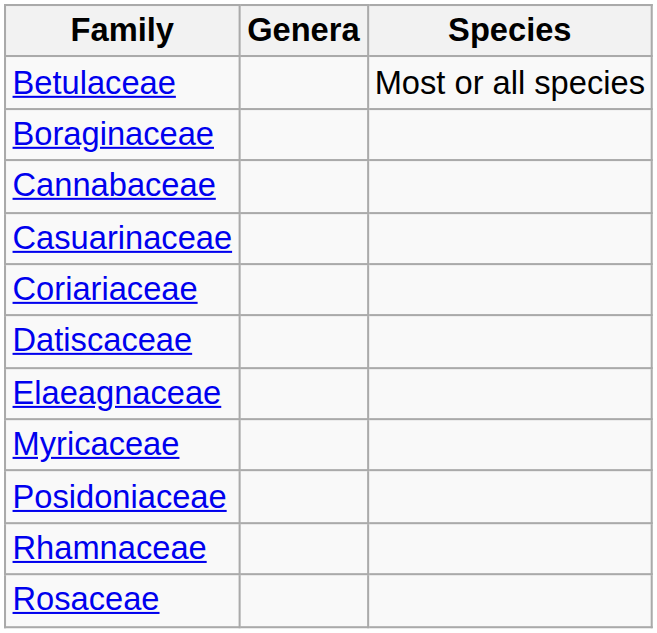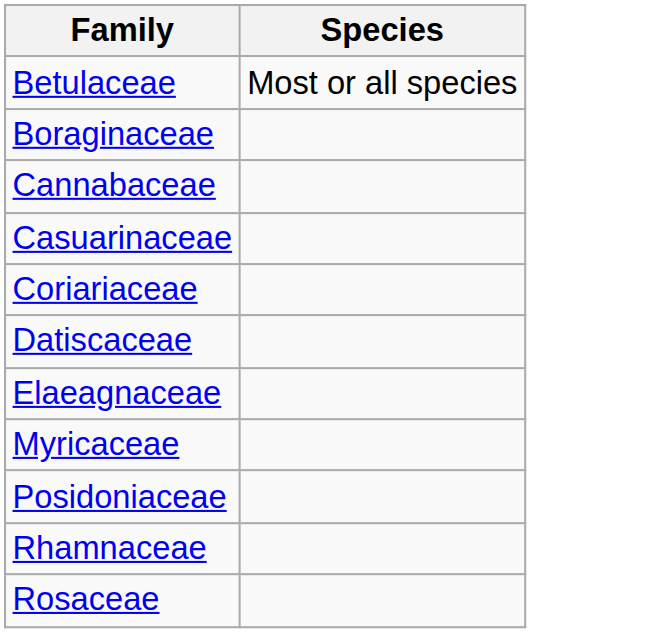 <table class="wikitable">
 <tr>
 <th>Family</th>
-<th>Genera</th>
 <th>Species</th>
 </tr>
 <tr>
 <td><a href='#'>Betulaceae</a></td>
-<td></td>
 <td>Most or all species</td>
 </tr>
 <tr>
 <td><a href='#'>Boraginaceae</a></td>
 <td></td>
-<td></td>
 </tr>
 <tr>
 <td><a href='#'>Cannabaceae</a></td>
-<td></td>
 <td></td>
 </tr>
 <tr>
 <td><a href='#'>Casuarinaceae</a></td>
 <td></td>
-<td></td>
 </tr>
 <tr>
 <td><a href='#'>Coriariaceae</a></td>
-<td></td>
 <td></td>
 </tr>
 <tr>
 <td><a href='#'>Datiscaceae</a></td>
 <td></td>
-<td></td>
 </tr>
 <tr>
 <td><a href='#'>Elaeagnaceae</a></td>
-<td></td>
 <td></td>
 </tr>
 <tr>
 <td><a href='#'>Myricaceae</a></td>
 <td></td>
-<td></td>
 </tr>
 <tr>
 <td><a href='#'>Posidoniaceae</a></td>
-<td></td>
 <td></td>
 </tr>
 <tr>
 <td><a href='#'>Rhamnaceae</a></td>
 <td></td>
-<td></td>
 </tr>
 <tr>
 <td><a href='#'>Rosaceae</a></td>
 <td></td>
-<td></td>
 </tr>
 </table>
